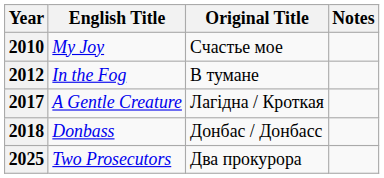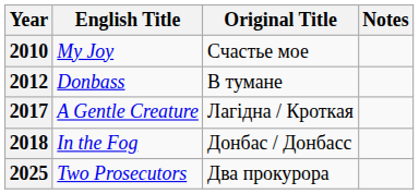 <table class="wikitable">
 <tr>
 <th>Year</th>
 <th>English Title</th>
 <th>Original Title</th>
 <th>Notes</th>
 </tr>
 <tr>
 <th>2010</th>
 <td><em><a href='#'>My Joy</a></em></td>
 <td>Счастье мое</td>
 <td></td>
 </tr>
 <tr>
 <th>2012</th>
-<td><em><a href='#'>In the Fog</a></em></td>
+<td><em><a href='#'>Donbass</a></em></td>
 <td>В тумане</td>
 <td></td>
 </tr>
 <tr>
 <th>2017</th>
 <td><em><a href='#'>A Gentle Creature</a></em></td>
 <td>Лагідна / Кроткая</td>
 <td></td>
 </tr>
 <tr>
 <th>2018</th>
-<td><em><a href='#'>Donbass</a></em></td>
+<td><em><a href='#'>In the Fog</a></em></td>
 <td>Донбас / Донбасс</td>
 <td></td>
 </tr>
 <tr>
 <th>2025</th>
 <td><em><a href='#'>Two Prosecutors</a></em></td>
 <td>Два прокурора</td>
 <td></td>
 </tr>
 </table>
